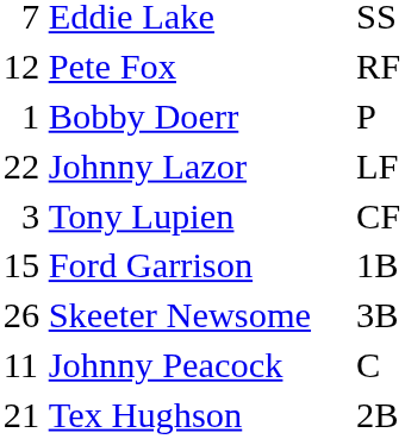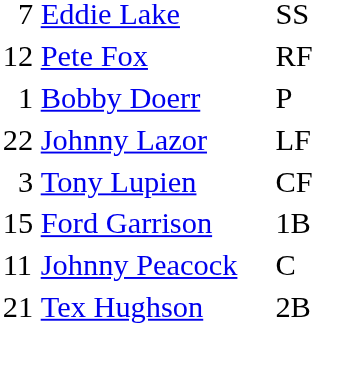 <table>
 <tr>
 <td>  7</td>
 <td><a href='#'>Eddie Lake</a></td>
 <td>SS</td>
 </tr>
 <tr>
 <td>12</td>
 <td><a href='#'>Pete Fox</a></td>
 <td>RF</td>
 </tr>
 <tr>
 <td>  1</td>
 <td><a href='#'>Bobby Doerr</a></td>
 <td>P</td>
 </tr>
 <tr>
 <td>22</td>
 <td><a href='#'>Johnny Lazor</a></td>
 <td>LF</td>
 </tr>
 <tr>
 <td>  3</td>
 <td><a href='#'>Tony Lupien</a></td>
 <td>CF</td>
 </tr>
 <tr>
 <td>15</td>
 <td><a href='#'>Ford Garrison</a></td>
 <td>1B</td>
 </tr>
 <tr>
-<td>26</td>
-<td><a href='#'>Skeeter Newsome</a>    </td>
-<td>3B</td>
-</tr>
-<tr>
 <td>11</td>
 <td><a href='#'>Johnny Peacock</a>    </td>
 <td>C</td>
 </tr>
 <tr>
 <td>21</td>
 <td><a href='#'>Tex Hughson</a></td>
 <td>2B</td>
 </tr>
 <tr>
 </tr>
 </table>
